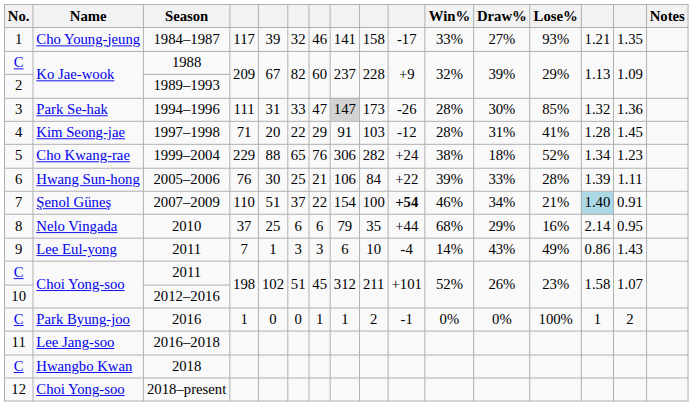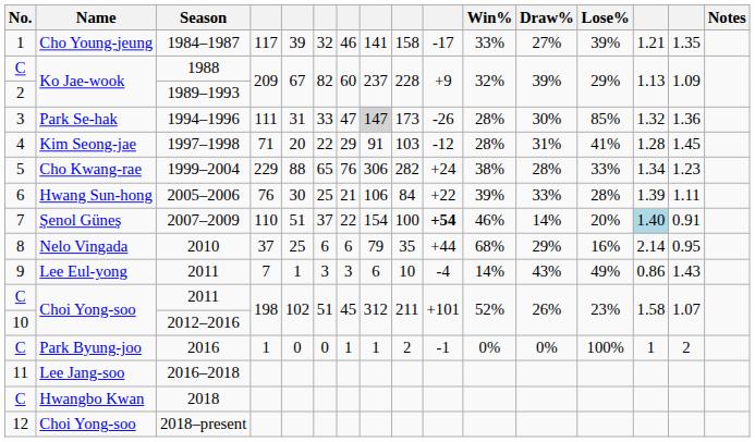 <table class="wikitable sortable" style="text-align:center">
 <tr>
 <th>No.</th>
 <th>Name</th>
 <th>Season</th>
 <th></th>
 <th></th>
 <th></th>
 <th></th>
 <th></th>
 <th></th>
 <th></th>
 <th>Win%</th>
 <th>Draw%</th>
 <th>Lose%</th>
 <th></th>
 <th></th>
 <th>Notes</th>
 </tr>
 <tr>
 <td>1</td>
 <td align=left> <a href='#'>Cho Young-jeung</a></td>
 <td>1984–1987</td>
 <td>117</td>
 <td>39</td>
 <td>32</td>
 <td>46</td>
 <td>141</td>
 <td>158</td>
 <td>-17</td>
 <td>33%</td>
 <td>27%</td>
-<td>93%</td>
+<td>39%</td>
 <td>1.21</td>
 <td>1.35</td>
 <td></td>
 </tr>
 <tr>
 <td><a href='#'>C</a></td>
 <td rowspan="2" align=left> <a href='#'>Ko Jae-wook</a></td>
 <td>1988</td>
 <td rowspan="2">209</td>
 <td rowspan="2">67</td>
 <td rowspan="2">82</td>
 <td rowspan="2">60</td>
 <td rowspan="2">237</td>
 <td rowspan="2">228</td>
 <td rowspan="2">+9</td>
 <td rowspan="2">32%</td>
 <td rowspan="2">39%</td>
 <td rowspan="2">29%</td>
 <td rowspan="2">1.13</td>
 <td rowspan="2">1.09</td>
 <td rowspan="2"></td>
 </tr>
 <tr>
 <td>2</td>
 <td>1989–1993</td>
 </tr>
 <tr>
 <td>3</td>
 <td align=left> <a href='#'>Park Se-hak</a></td>
 <td>1994–1996</td>
 <td>111</td>
 <td>31</td>
 <td>33</td>
 <td>47</td>
 <td style="background: lightgrey;">147</td>
 <td>173</td>
 <td>-26</td>
 <td>28%</td>
 <td>30%</td>
 <td>85%</td>
 <td>1.32</td>
 <td>1.36</td>
 <td></td>
 </tr>
 <tr>
 <td>4</td>
 <td align=left> <a href='#'>Kim Seong-jae</a></td>
 <td>1997–1998</td>
 <td>71</td>
 <td>20</td>
 <td>22</td>
 <td>29</td>
 <td>91</td>
 <td>103</td>
 <td>-12</td>
 <td>28%</td>
 <td>31%</td>
 <td>41%</td>
 <td>1.28</td>
 <td>1.45</td>
 <td></td>
 </tr>
 <tr>
 <td>5</td>
 <td align=left> <a href='#'>Cho Kwang-rae</a></td>
 <td>1999–2004</td>
 <td>229</td>
 <td>88</td>
 <td>65</td>
 <td>76</td>
 <td>306</td>
 <td>282</td>
 <td>+24</td>
 <td>38%</td>
-<td>18%</td>
-<td>52%</td>
+<td>28%</td>
+<td>33%</td>
 <td>1.34</td>
 <td>1.23</td>
 <td></td>
 </tr>
 <tr>
 <td>6</td>
 <td align=left> <a href='#'>Hwang Sun-hong</a></td>
 <td>2005–2006</td>
 <td>76</td>
 <td>30</td>
 <td>25</td>
 <td>21</td>
 <td>106</td>
 <td>84</td>
 <td>+22</td>
 <td>39%</td>
 <td>33%</td>
 <td>28%</td>
 <td>1.39</td>
 <td>1.11</td>
 <td></td>
 </tr>
 <tr>
 <td>7</td>
 <td align=left> <a href='#'>Şenol Güneş</a></td>
 <td>2007–2009</td>
 <td>110</td>
 <td>51</td>
 <td>37</td>
 <td>22</td>
 <td>154</td>
 <td>100</td>
 <td><strong>+54</strong></td>
 <td>46%</td>
-<td>34%</td>
-<td>21%</td>
+<td>14%</td>
+<td>20%</td>
 <td style="background: lightblue;">1.40</td>
 <td>0.91</td>
 <td></td>
 </tr>
 <tr>
 <td>8</td>
 <td align=left> <a href='#'>Nelo Vingada</a></td>
 <td>2010</td>
 <td>37</td>
 <td>25</td>
 <td>6</td>
 <td>6</td>
 <td>79</td>
 <td>35</td>
 <td>+44</td>
 <td>68%</td>
 <td>29%</td>
 <td>16%</td>
 <td>2.14</td>
 <td>0.95</td>
 <td></td>
 </tr>
 <tr>
 <td>9</td>
 <td align=left> <a href='#'>Lee Eul-yong</a></td>
 <td>2011</td>
 <td>7</td>
 <td>1</td>
 <td>3</td>
 <td>3</td>
 <td>6</td>
 <td>10</td>
 <td>-4</td>
 <td>14%</td>
 <td>43%</td>
 <td>49%</td>
 <td>0.86</td>
 <td>1.43</td>
 <td></td>
 </tr>
 <tr>
 <td><a href='#'>C</a></td>
 <td rowspan="2" align=left> <a href='#'>Choi Yong-soo</a></td>
 <td>2011</td>
 <td rowspan="2">198</td>
 <td rowspan="2">102</td>
 <td rowspan="2">51</td>
 <td rowspan="2">45</td>
 <td rowspan="2">312</td>
 <td rowspan="2">211</td>
 <td rowspan="2">+101</td>
 <td rowspan="2">52%</td>
 <td rowspan="2">26%</td>
 <td rowspan="2">23%</td>
 <td rowspan="2">1.58</td>
 <td rowspan="2">1.07</td>
 <td rowspan="2"></td>
 </tr>
 <tr>
 <td>10</td>
 <td>2012–2016</td>
 </tr>
 <tr>
 <td><a href='#'>C</a></td>
 <td align=left> <a href='#'>Park Byung-joo</a></td>
 <td>2016</td>
 <td>1</td>
 <td>0</td>
 <td>0</td>
 <td>1</td>
 <td>1</td>
 <td>2</td>
 <td>-1</td>
 <td>0%</td>
 <td>0%</td>
 <td>100%</td>
 <td>1</td>
 <td>2</td>
 <td></td>
 </tr>
 <tr>
 <td>11</td>
 <td align=left> <a href='#'>Lee Jang-soo</a></td>
 <td>2016–2018</td>
 <td></td>
 <td></td>
 <td></td>
 <td></td>
 <td></td>
 <td></td>
 <td></td>
 <td></td>
 <td></td>
 <td></td>
 <td></td>
 <td></td>
 <td></td>
 </tr>
 <tr>
 <td><a href='#'>C</a></td>
 <td align=left> <a href='#'>Hwangbo Kwan</a></td>
 <td>2018</td>
 <td></td>
 <td></td>
 <td></td>
 <td></td>
 <td></td>
 <td></td>
 <td></td>
 <td></td>
 <td></td>
 <td></td>
 <td></td>
 <td></td>
 <td></td>
 </tr>
 <tr>
 <td>12</td>
 <td align=left> <a href='#'>Choi Yong-soo</a></td>
 <td>2018–present</td>
 <td></td>
 <td></td>
 <td></td>
 <td></td>
 <td></td>
 <td></td>
 <td></td>
 <td></td>
 <td></td>
 <td></td>
 <td></td>
 <td></td>
 <td></td>
 </tr>
 </table>
